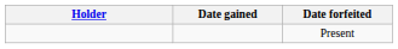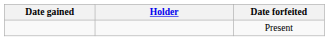 <table class="wikitable" style="font-size:95%">
 <tr>
+<th style="width:9em;">Date gained</th>
 <th style="width:14em;"><a href='#'>Holder</a></th>
-<th style="width:9em;">Date gained</th>
 <th style="width:9em;">Date forfeited</th>
 </tr>
 <tr>
+<td style="text-align:center;"></td>
 <td></td>
-<td style="text-align:center;"></td>
 <td style="text-align:center;">Present</td>
 </tr>
 </table>
